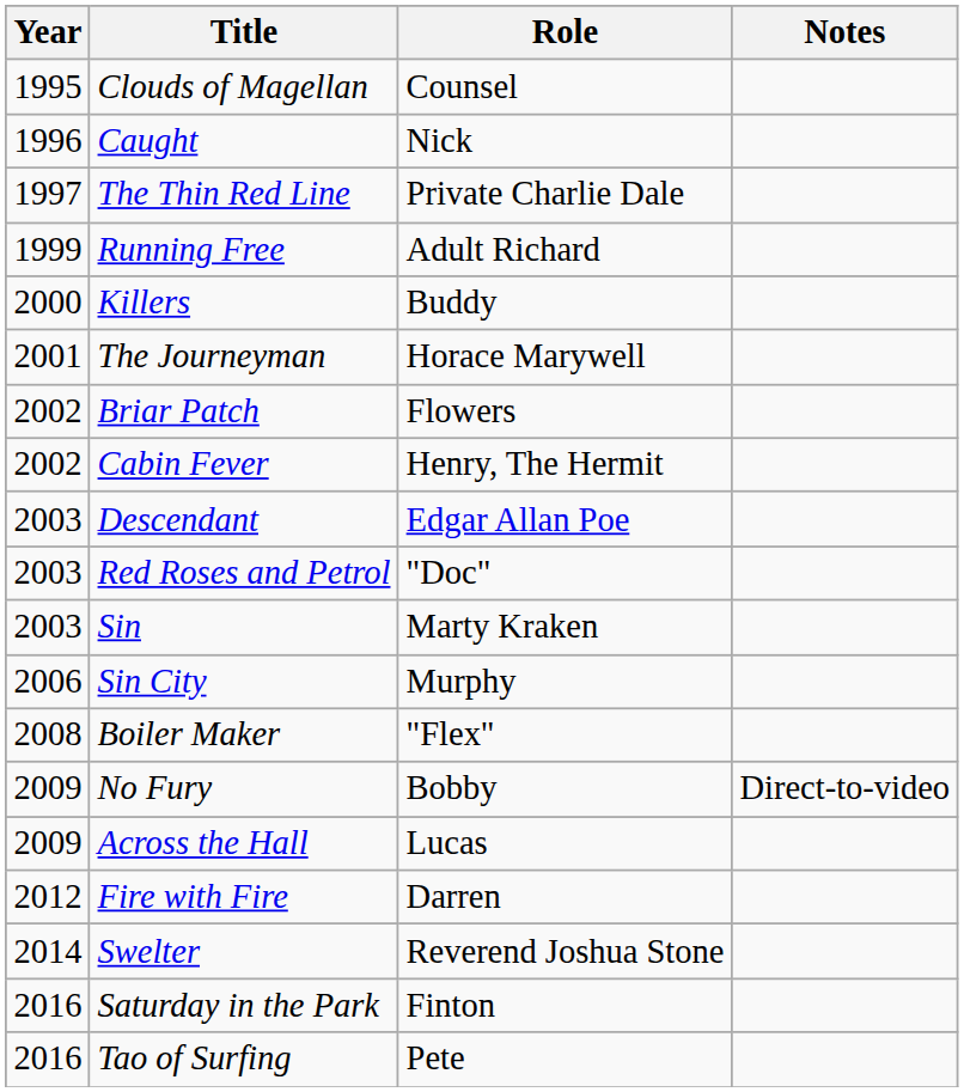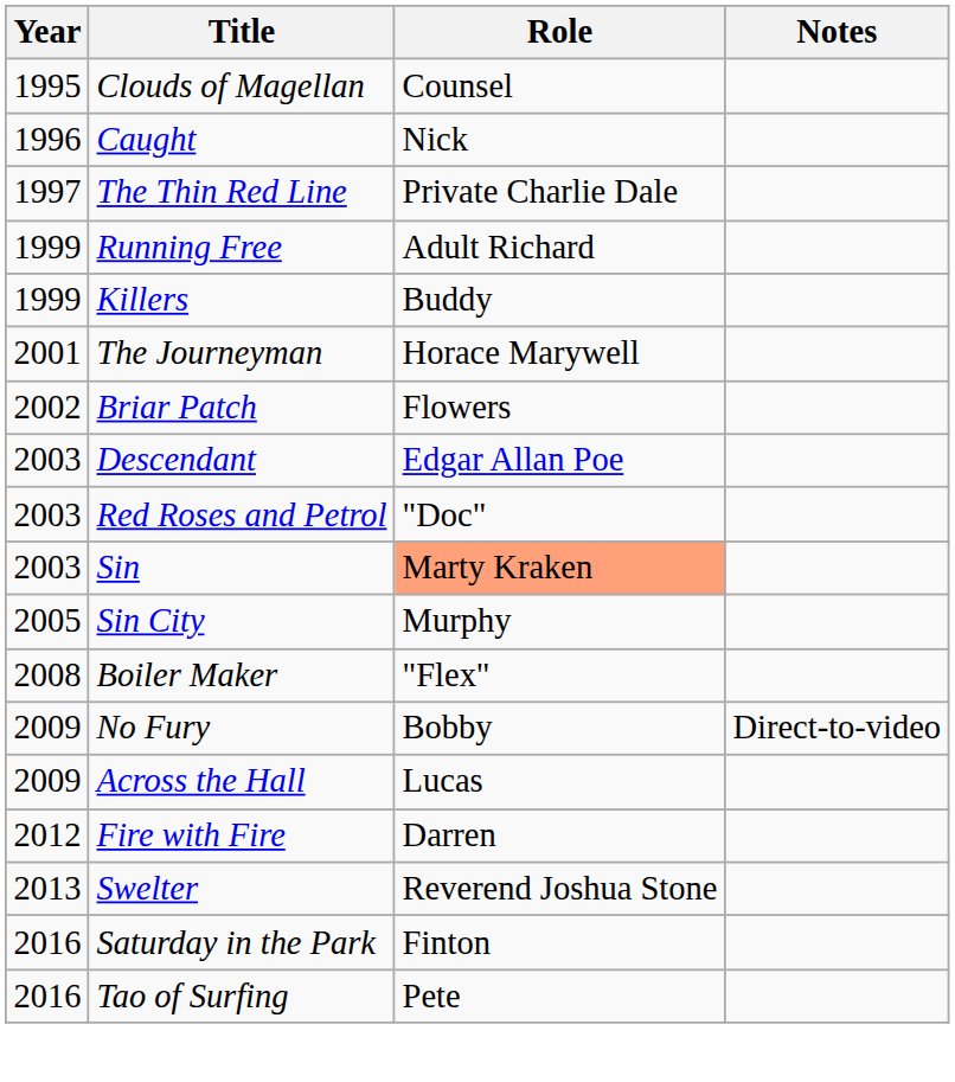 <table class="wikitable sortable">
 <tr>
 <th>Year</th>
 <th>Title</th>
 <th>Role</th>
 <th>Notes</th>
 </tr>
 <tr>
 <td>1995</td>
 <td><em>Clouds of Magellan</em></td>
 <td>Counsel</td>
 <td></td>
 </tr>
 <tr>
 <td>1996</td>
 <td><a href='#'><em>Caught</em></a></td>
 <td>Nick</td>
 <td></td>
 </tr>
 <tr>
 <td>1997</td>
 <td><a href='#'><em>The Thin Red Line</em></a></td>
 <td>Private Charlie Dale</td>
 <td></td>
 </tr>
 <tr>
 <td>1999</td>
 <td><a href='#'><em>Running Free</em></a></td>
 <td>Adult Richard</td>
 <td></td>
 </tr>
 <tr>
-<td>2000</td>
+<td>1999</td>
 <td><a href='#'><em>Killers</em></a></td>
 <td>Buddy</td>
 <td></td>
 </tr>
 <tr>
 <td>2001</td>
 <td><em>The Journeyman</em></td>
 <td>Horace Marywell</td>
 <td></td>
 </tr>
 <tr>
 <td>2002</td>
 <td><em><a href='#'>Briar Patch</a></em></td>
 <td>Flowers</td>
 <td></td>
 </tr>
 <tr>
-<td>2002</td>
-<td><a href='#'><em>Cabin Fever</em></a></td>
-<td>Henry, The Hermit</td>
-<td></td>
-</tr>
-<tr>
 <td>2003</td>
 <td><a href='#'><em>Descendant</em></a></td>
 <td><a href='#'>Edgar Allan Poe</a></td>
 <td></td>
 </tr>
 <tr>
 <td>2003</td>
 <td><em><a href='#'>Red Roses and Petrol</a></em></td>
 <td>"Doc"</td>
 <td></td>
 </tr>
 <tr>
 <td>2003</td>
 <td><a href='#'><em>Sin</em></a></td>
-<td>Marty Kraken</td>
+<td style="background: lightsalmon;">Marty Kraken</td>
 <td></td>
 </tr>
 <tr>
-<td>2006</td>
+<td>2005</td>
 <td><a href='#'><em>Sin City</em></a></td>
 <td>Murphy</td>
 <td></td>
 </tr>
 <tr>
 <td>2008</td>
 <td><em>Boiler Maker</em></td>
 <td>"Flex"</td>
 <td></td>
 </tr>
 <tr>
 <td>2009</td>
 <td><em>No Fury</em></td>
 <td>Bobby</td>
 <td>Direct-to-video</td>
 </tr>
 <tr>
 <td>2009</td>
 <td><em><a href='#'>Across the Hall</a></em></td>
 <td>Lucas</td>
 <td></td>
 </tr>
 <tr>
 <td>2012</td>
 <td><a href='#'><em>Fire with Fire</em></a></td>
 <td>Darren</td>
 <td></td>
 </tr>
 <tr>
-<td>2014</td>
+<td>2013</td>
 <td><a href='#'><em>Swelter</em></a></td>
 <td>Reverend Joshua Stone</td>
 <td></td>
 </tr>
 <tr>
 <td>2016</td>
 <td><em>Saturday in the Park</em></td>
 <td>Finton</td>
 <td></td>
 </tr>
 <tr>
 <td>2016</td>
 <td><em>Tao of Surfing</em></td>
 <td>Pete</td>
 <td></td>
 </tr>
 </table>
